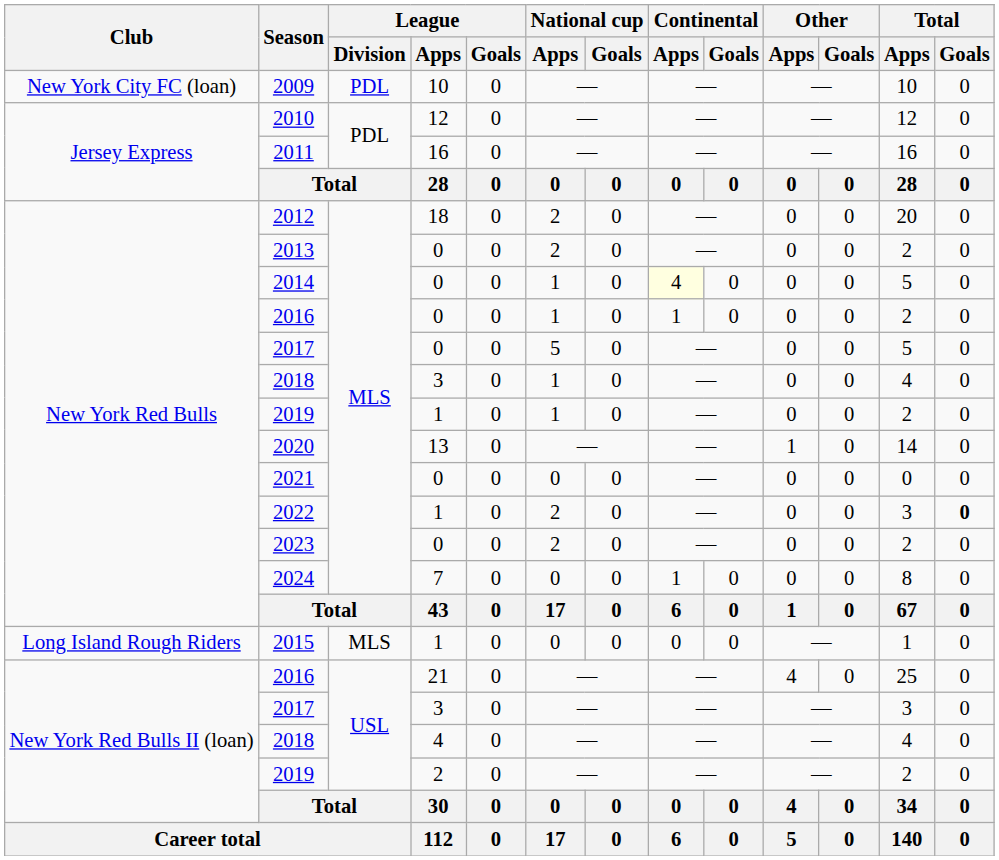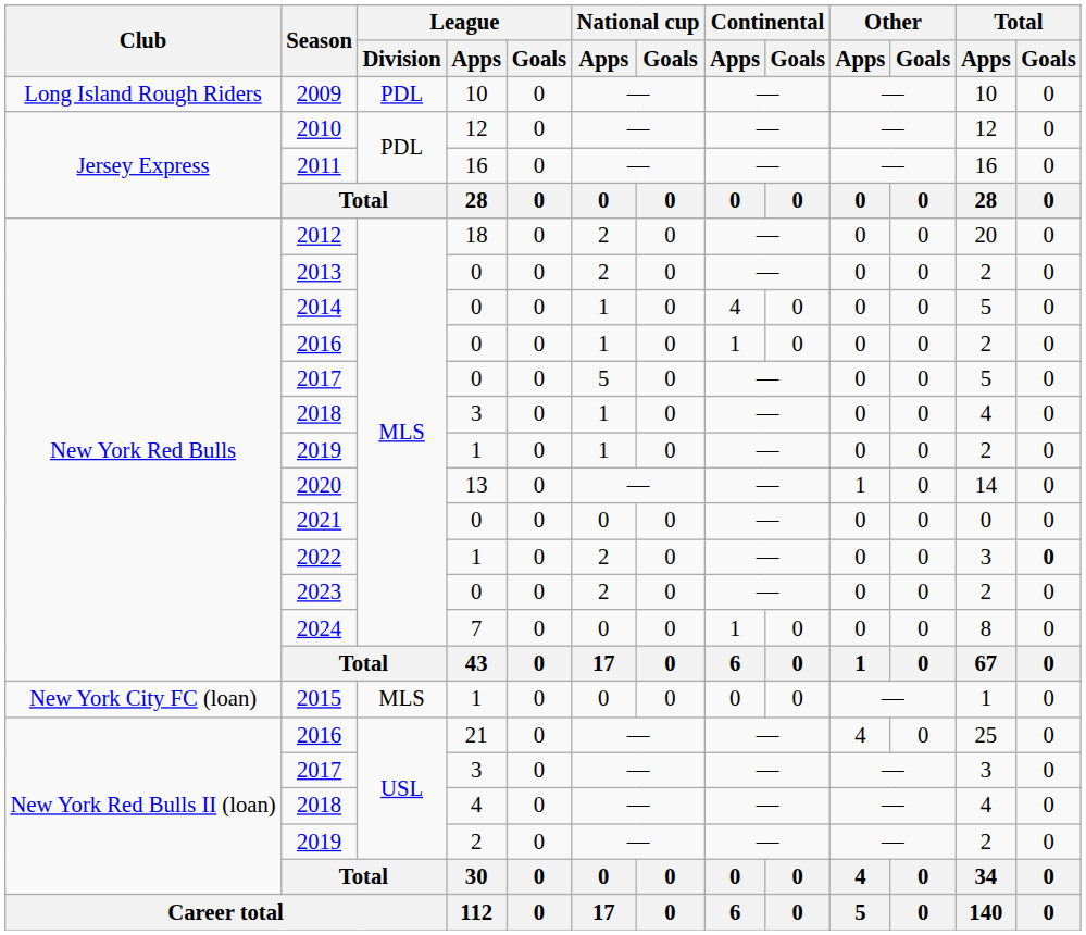 <table class="wikitable" style="text-align: center;">
 <tr>
 <th rowspan="2">Club</th>
 <th rowspan="2">Season</th>
 <th colspan="3">League</th>
 <th colspan="2">National cup</th>
 <th colspan="2">Continental</th>
 <th colspan="2">Other</th>
 <th colspan="2">Total</th>
 </tr>
 <tr>
 <th>Division</th>
 <th>Apps</th>
 <th>Goals</th>
 <th>Apps</th>
 <th>Goals</th>
 <th>Apps</th>
 <th>Goals</th>
 <th>Apps</th>
 <th>Goals</th>
 <th>Apps</th>
 <th>Goals</th>
 </tr>
 <tr>
-<td><a href='#'>New York City FC</a> (loan)</td>
+<td><a href='#'>Long Island Rough Riders</a></td>
 <td><a href='#'>2009</a></td>
 <td><a href='#'>PDL</a></td>
 <td>10</td>
 <td>0</td>
 <td colspan="2">—</td>
 <td colspan="2">—</td>
 <td colspan="2">—</td>
 <td>10</td>
 <td>0</td>
 </tr>
 <tr>
 <td rowspan="3"><a href='#'>Jersey Express</a></td>
 <td><a href='#'>2010</a></td>
 <td rowspan="2">PDL</td>
 <td>12</td>
 <td>0</td>
 <td colspan="2">—</td>
 <td colspan="2">—</td>
 <td colspan="2">—</td>
 <td>12</td>
 <td>0</td>
 </tr>
 <tr>
 <td><a href='#'>2011</a></td>
 <td>16</td>
 <td>0</td>
 <td colspan="2">—</td>
 <td colspan="2">—</td>
 <td colspan="2">—</td>
 <td>16</td>
 <td>0</td>
 </tr>
 <tr>
 <th colspan="2">Total</th>
 <th>28</th>
 <th>0</th>
 <th>0</th>
 <th>0</th>
 <th>0</th>
 <th>0</th>
 <th>0</th>
 <th>0</th>
 <th>28</th>
 <th>0</th>
 </tr>
 <tr>
 <td rowspan="13"><a href='#'>New York Red Bulls</a></td>
 <td><a href='#'>2012</a></td>
 <td rowspan="12"><a href='#'>MLS</a></td>
 <td>18</td>
 <td>0</td>
 <td>2</td>
 <td>0</td>
 <td colspan="2">—</td>
 <td>0</td>
 <td>0</td>
 <td>20</td>
 <td>0</td>
 </tr>
 <tr>
 <td><a href='#'>2013</a></td>
 <td>0</td>
 <td>0</td>
 <td>2</td>
 <td>0</td>
 <td colspan="2">—</td>
 <td>0</td>
 <td>0</td>
 <td>2</td>
 <td>0</td>
 </tr>
 <tr>
 <td><a href='#'>2014</a></td>
 <td>0</td>
 <td>0</td>
 <td>1</td>
 <td>0</td>
-<td style="background: lightyellow;">4</td>
+<td>4</td>
 <td>0</td>
 <td>0</td>
 <td>0</td>
 <td>5</td>
 <td>0</td>
 </tr>
 <tr>
 <td><a href='#'>2016</a></td>
 <td>0</td>
 <td>0</td>
 <td>1</td>
 <td>0</td>
 <td>1</td>
 <td>0</td>
 <td>0</td>
 <td>0</td>
 <td>2</td>
 <td>0</td>
 </tr>
 <tr>
 <td><a href='#'>2017</a></td>
 <td>0</td>
 <td>0</td>
 <td>5</td>
 <td>0</td>
 <td colspan="2">—</td>
 <td>0</td>
 <td>0</td>
 <td>5</td>
 <td>0</td>
 </tr>
 <tr>
 <td><a href='#'>2018</a></td>
 <td>3</td>
 <td>0</td>
 <td>1</td>
 <td>0</td>
 <td colspan="2">—</td>
 <td>0</td>
 <td>0</td>
 <td>4</td>
 <td>0</td>
 </tr>
 <tr>
 <td><a href='#'>2019</a></td>
 <td>1</td>
 <td>0</td>
 <td>1</td>
 <td>0</td>
 <td colspan="2">—</td>
 <td>0</td>
 <td>0</td>
 <td>2</td>
 <td>0</td>
 </tr>
 <tr>
 <td><a href='#'>2020</a></td>
 <td>13</td>
 <td>0</td>
 <td colspan="2">—</td>
 <td colspan="2">—</td>
 <td>1</td>
 <td>0</td>
 <td>14</td>
 <td>0</td>
 </tr>
 <tr>
 <td><a href='#'>2021</a></td>
 <td>0</td>
 <td>0</td>
 <td>0</td>
 <td>0</td>
 <td colspan="2">—</td>
 <td>0</td>
 <td>0</td>
 <td>0</td>
 <td>0</td>
 </tr>
 <tr>
 <td><a href='#'>2022</a></td>
 <td>1</td>
 <td>0</td>
 <td>2</td>
 <td>0</td>
 <td colspan="2">—</td>
 <td>0</td>
 <td>0</td>
 <td>3</td>
 <td><strong>0</strong></td>
 </tr>
 <tr>
 <td><a href='#'>2023</a></td>
 <td>0</td>
 <td>0</td>
 <td>2</td>
 <td>0</td>
 <td colspan="2">—</td>
 <td>0</td>
 <td>0</td>
 <td>2</td>
 <td>0</td>
 </tr>
 <tr>
 <td><a href='#'>2024</a></td>
 <td>7</td>
 <td>0</td>
 <td>0</td>
 <td>0</td>
 <td>1</td>
 <td>0</td>
 <td>0</td>
 <td>0</td>
 <td>8</td>
 <td>0</td>
 </tr>
 <tr>
 <th colspan="2">Total</th>
 <th>43</th>
 <th>0</th>
 <th>17</th>
 <th>0</th>
 <th>6</th>
 <th>0</th>
 <th>1</th>
 <th>0</th>
 <th>67</th>
 <th>0</th>
 </tr>
 <tr>
-<td><a href='#'>Long Island Rough Riders</a></td>
+<td><a href='#'>New York City FC</a> (loan)</td>
 <td><a href='#'>2015</a></td>
 <td>MLS</td>
 <td>1</td>
 <td>0</td>
 <td>0</td>
 <td>0</td>
 <td>0</td>
 <td>0</td>
 <td colspan="2">—</td>
 <td>1</td>
 <td>0</td>
 </tr>
 <tr>
 <td rowspan="5"><a href='#'>New York Red Bulls II</a> (loan)</td>
 <td><a href='#'>2016</a></td>
 <td rowspan="4"><a href='#'>USL</a></td>
 <td>21</td>
 <td>0</td>
 <td colspan="2">—</td>
 <td colspan="2">—</td>
 <td>4</td>
 <td>0</td>
 <td>25</td>
 <td>0</td>
 </tr>
 <tr>
 <td><a href='#'>2017</a></td>
 <td>3</td>
 <td>0</td>
 <td colspan="2">—</td>
 <td colspan="2">—</td>
 <td colspan="2">—</td>
 <td>3</td>
 <td>0</td>
 </tr>
 <tr>
 <td><a href='#'>2018</a></td>
 <td>4</td>
 <td>0</td>
 <td colspan="2">—</td>
 <td colspan="2">—</td>
 <td colspan="2">—</td>
 <td>4</td>
 <td>0</td>
 </tr>
 <tr>
 <td><a href='#'>2019</a></td>
 <td>2</td>
 <td>0</td>
 <td colspan="2">—</td>
 <td colspan="2">—</td>
 <td colspan="2">—</td>
 <td>2</td>
 <td>0</td>
 </tr>
 <tr>
 <th colspan="2">Total</th>
 <th>30</th>
 <th>0</th>
 <th>0</th>
 <th>0</th>
 <th>0</th>
 <th>0</th>
 <th>4</th>
 <th>0</th>
 <th>34</th>
 <th>0</th>
 </tr>
 <tr>
 <th colspan="3">Career total</th>
 <th>112</th>
 <th>0</th>
 <th>17</th>
 <th>0</th>
 <th>6</th>
 <th>0</th>
 <th>5</th>
 <th>0</th>
 <th>140</th>
 <th>0</th>
 </tr>
 </table>
